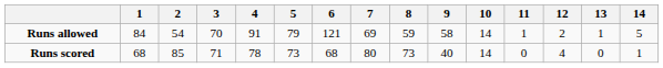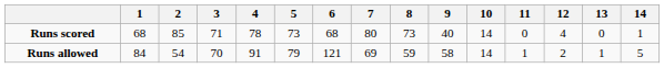 <table class="wikitable" style="text-align:center; width:54%" align="center">
 <tr>
 <th style="width:12%"></th>
 <th style="width:4%">1</th>
 <th style="width:4%">2</th>
 <th style="width:4%">3</th>
 <th style="width:4%">4</th>
 <th style="width:4%">5</th>
 <th style="width:4%">6</th>
 <th style="width:4%">7</th>
 <th style="width:4%">8</th>
 <th style="width:4%">9</th>
 <th style="width:4%">10</th>
 <th style="width:4%">11</th>
 <th style="width:4%">12</th>
 <th style="width:4%">13</th>
 <th style="width:4%">14</th>
 </tr>
 <tr>
+<td><strong>Runs scored</strong></td>
+<td>68</td>
+<td>85</td>
+<td>71</td>
+<td>78</td>
+<td>73</td>
+<td>68</td>
+<td>80</td>
+<td>73</td>
+<td>40</td>
+<td>14</td>
+<td>0</td>
+<td>4</td>
+<td>0</td>
+<td>1</td>
+</tr>
+<tr>
 <td><strong>Runs allowed</strong></td>
 <td>84</td>
 <td>54</td>
 <td>70</td>
 <td>91</td>
 <td>79</td>
 <td>121</td>
 <td>69</td>
 <td>59</td>
 <td>58</td>
 <td>14</td>
 <td>1</td>
 <td>2</td>
 <td>1</td>
 <td>5</td>
 </tr>
-<tr>
-<td><strong>Runs scored</strong></td>
-<td>68</td>
-<td>85</td>
-<td>71</td>
-<td>78</td>
-<td>73</td>
-<td>68</td>
-<td>80</td>
-<td>73</td>
-<td>40</td>
-<td>14</td>
-<td>0</td>
-<td>4</td>
-<td>0</td>
-<td>1</td>
-</tr>
 </table>
